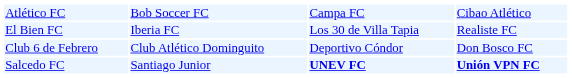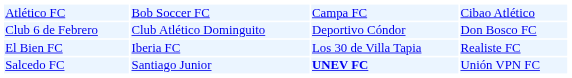 <table style="margin:1em auto; width:80%;">
 <tr>
 <td bgcolor=#EBF5FF><a href='#'>Atlético FC</a></td>
 <td bgcolor=#EBF5FF><a href='#'>Bob Soccer FC</a></td>
 <td bgcolor=#EBF5FF><a href='#'>Campa FC</a></td>
 <td bgcolor=#EBF5FF><a href='#'>Cibao Atlético</a></td>
 </tr>
 <tr>
+<td bgcolor=#EBF5FF><a href='#'>Club 6 de Febrero</a></td>
+<td bgcolor=#EBF5FF><a href='#'>Club Atlético Dominguito</a></td>
+<td bgcolor=#EBF5FF><a href='#'>Deportivo Cóndor</a></td>
+<td bgcolor=#EBF5FF><a href='#'>Don Bosco FC</a></td>
+</tr>
+<tr>
 <td bgcolor=#EBF5FF><a href='#'>El Bien FC</a></td>
 <td bgcolor=#EBF5FF><a href='#'>Iberia FC</a></td>
 <td bgcolor=#EBF5FF><a href='#'>Los 30 de Villa Tapia</a></td>
 <td bgcolor=#EBF5FF><a href='#'>Realiste FC</a></td>
 </tr>
 <tr>
-<td bgcolor=#EBF5FF><a href='#'>Club 6 de Febrero</a></td>
-<td bgcolor=#EBF5FF><a href='#'>Club Atlético Dominguito</a></td>
-<td bgcolor=#EBF5FF><a href='#'>Deportivo Cóndor</a></td>
-<td bgcolor=#EBF5FF><a href='#'>Don Bosco FC</a></td>
-</tr>
-<tr>
 <td bgcolor=#EBF5FF><a href='#'>Salcedo FC</a></td>
 <td bgcolor=#EBF5FF><a href='#'>Santiago Junior</a></td>
 <td bgcolor=#EBF5FF><strong><a href='#'>UNEV FC</a></strong></td>
-<td bgcolor=#EBF5FF><strong><a href='#'>Unión VPN FC</a></strong></td>
+<td bgcolor=#EBF5FF><a href='#'>Unión VPN FC</a></td>
 </tr>
 </table>
